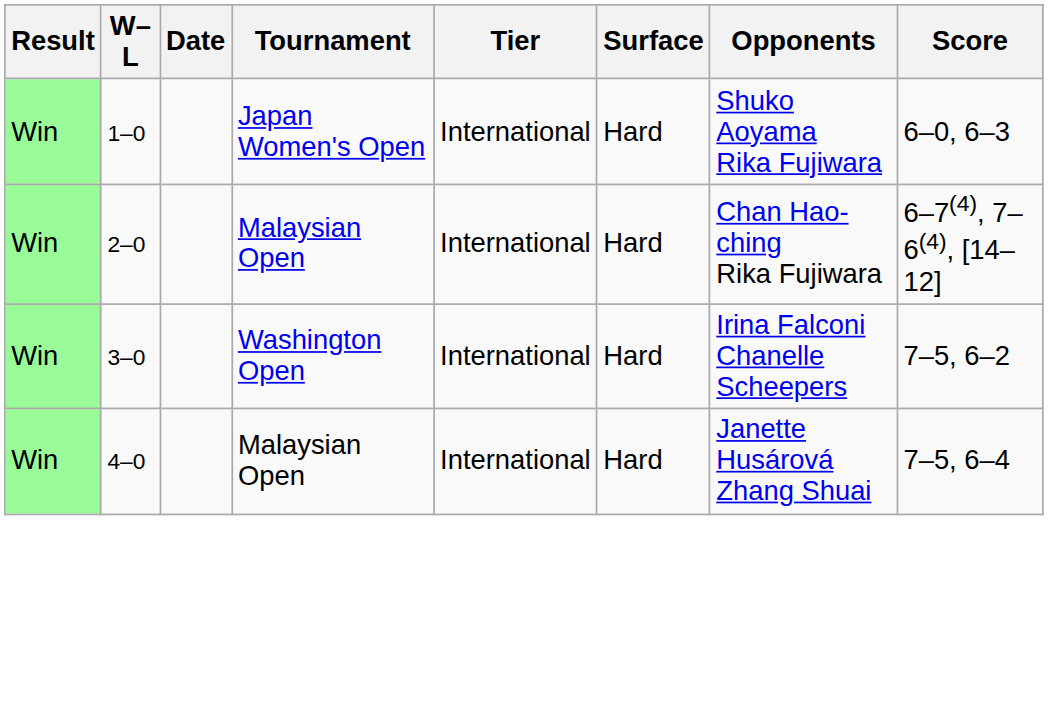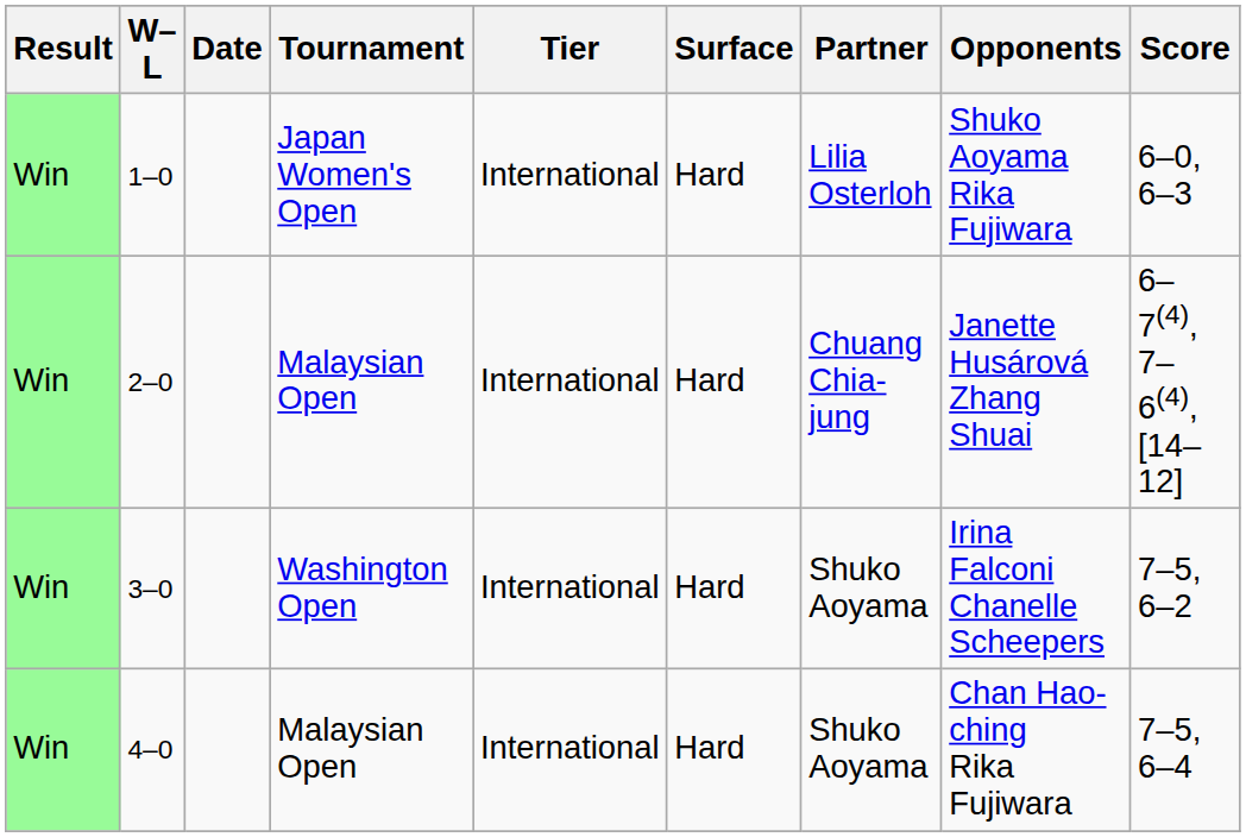 <table class="sortable wikitable">
 <tr>
 <th>Result</th>
 <th class="unsortable">W–L</th>
 <th>Date</th>
 <th>Tournament</th>
 <th>Tier</th>
 <th>Surface</th>
+<th>Partner</th>
 <th>Opponents</th>
 <th class="unsortable">Score</th>
 </tr>
 <tr>
 <td style="background:#98fb98;">Win</td>
 <td><small>1–0</small></td>
 <td><a href='#'></a></td>
 <td><a href='#'>Japan Women's Open</a></td>
 <td>International</td>
 <td>Hard</td>
+<td> <a href='#'>Lilia Osterloh</a></td>
 <td> <a href='#'>Shuko Aoyama</a><br> <a href='#'>Rika Fujiwara</a></td>
 <td>6–0, 6–3</td>
 </tr>
 <tr>
 <td style="background:#98fb98;">Win</td>
 <td><small>2–0</small></td>
 <td><a href='#'></a></td>
 <td><a href='#'>Malaysian Open</a></td>
 <td>International</td>
 <td>Hard</td>
-<td> <a href='#'>Chan Hao-ching</a><br> Rika Fujiwara</td>
+<td> <a href='#'>Chuang Chia-jung</a></td>
+<td> <a href='#'>Janette Husárová</a><br> <a href='#'>Zhang Shuai</a></td>
 <td>6–7<sup>(4)</sup>, 7–6<sup>(4)</sup>, [14–12]</td>
 </tr>
 <tr>
 <td style="background:#98fb98;">Win</td>
 <td><small>3–0</small></td>
 <td><a href='#'></a></td>
 <td><a href='#'>Washington Open</a></td>
 <td>International</td>
 <td>Hard</td>
+<td> Shuko Aoyama</td>
 <td> <a href='#'>Irina Falconi</a><br> <a href='#'>Chanelle Scheepers</a></td>
 <td>7–5, 6–2</td>
 </tr>
 <tr>
 <td style="background:#98fb98;">Win</td>
 <td><small>4–0</small></td>
 <td><a href='#'></a></td>
 <td>Malaysian Open</td>
 <td>International</td>
 <td>Hard</td>
-<td> <a href='#'>Janette Husárová</a><br> <a href='#'>Zhang Shuai</a></td>
+<td> Shuko Aoyama</td>
+<td> <a href='#'>Chan Hao-ching</a><br> Rika Fujiwara</td>
 <td>7–5, 6–4</td>
 </tr>
 </table>
